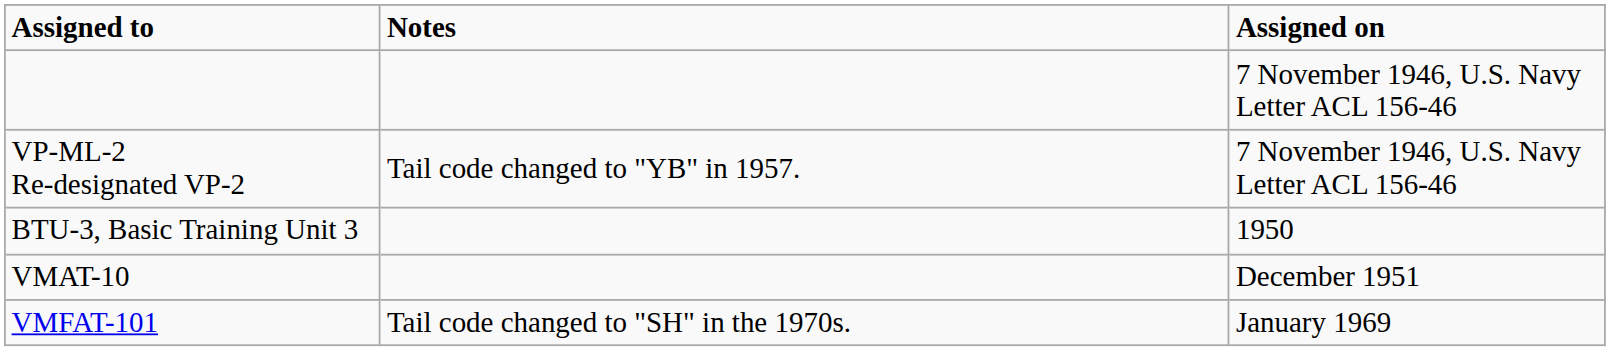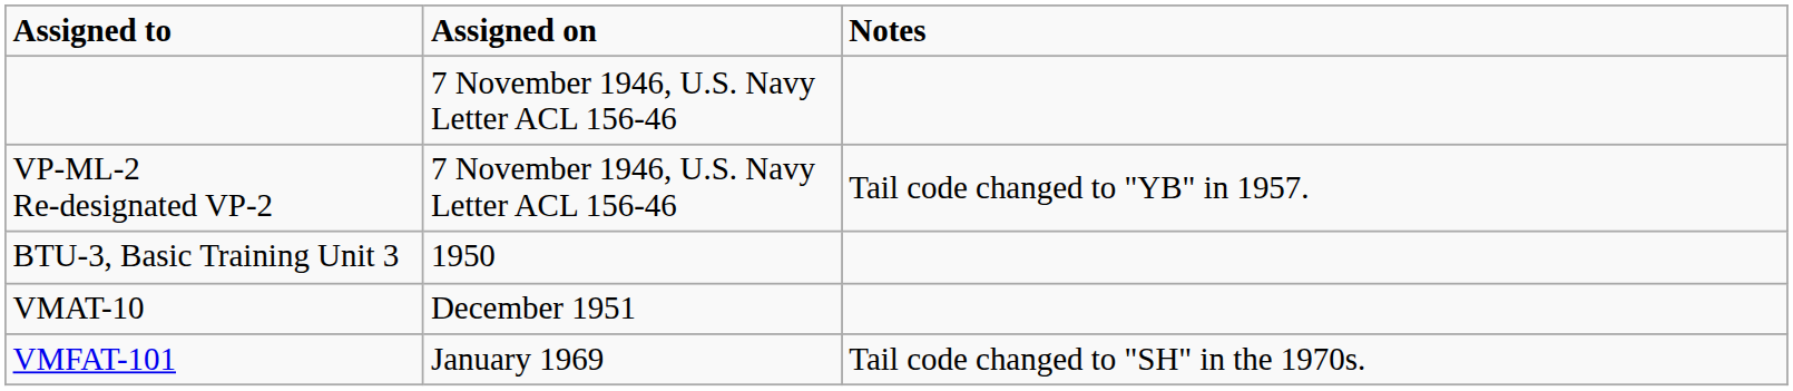 <table class="wikitable" style="width: 70%;">
 <tr>
 <td style="width: 200px;"><strong>Assigned to</strong></td>
+<td style="width: 200px;"><strong>Assigned on</strong></td>
 <td><strong>Notes</strong></td>
-<td style="width: 200px;"><strong>Assigned on</strong></td>
 </tr>
 <tr>
 <td></td>
+<td>7 November 1946, U.S. Navy Letter ACL 156-46</td>
 <td></td>
-<td>7 November 1946, U.S. Navy Letter ACL 156-46</td>
 </tr>
 <tr>
 <td>VP-ML-2<br>Re-designated VP-2</td>
+<td>7 November 1946, U.S. Navy Letter ACL 156-46</td>
 <td>Tail code changed to "YB" in 1957.</td>
-<td>7 November 1946, U.S. Navy Letter ACL 156-46</td>
 </tr>
 <tr>
 <td>BTU-3, Basic Training Unit 3</td>
+<td>1950</td>
 <td></td>
-<td>1950</td>
 </tr>
 <tr>
 <td>VMAT-10</td>
+<td>December 1951</td>
 <td></td>
-<td>December 1951</td>
 </tr>
 <tr>
 <td><a href='#'>VMFAT-101</a></td>
+<td>January 1969</td>
 <td>Tail code changed to "SH" in the 1970s.</td>
-<td>January 1969</td>
 </tr>
 </table>
